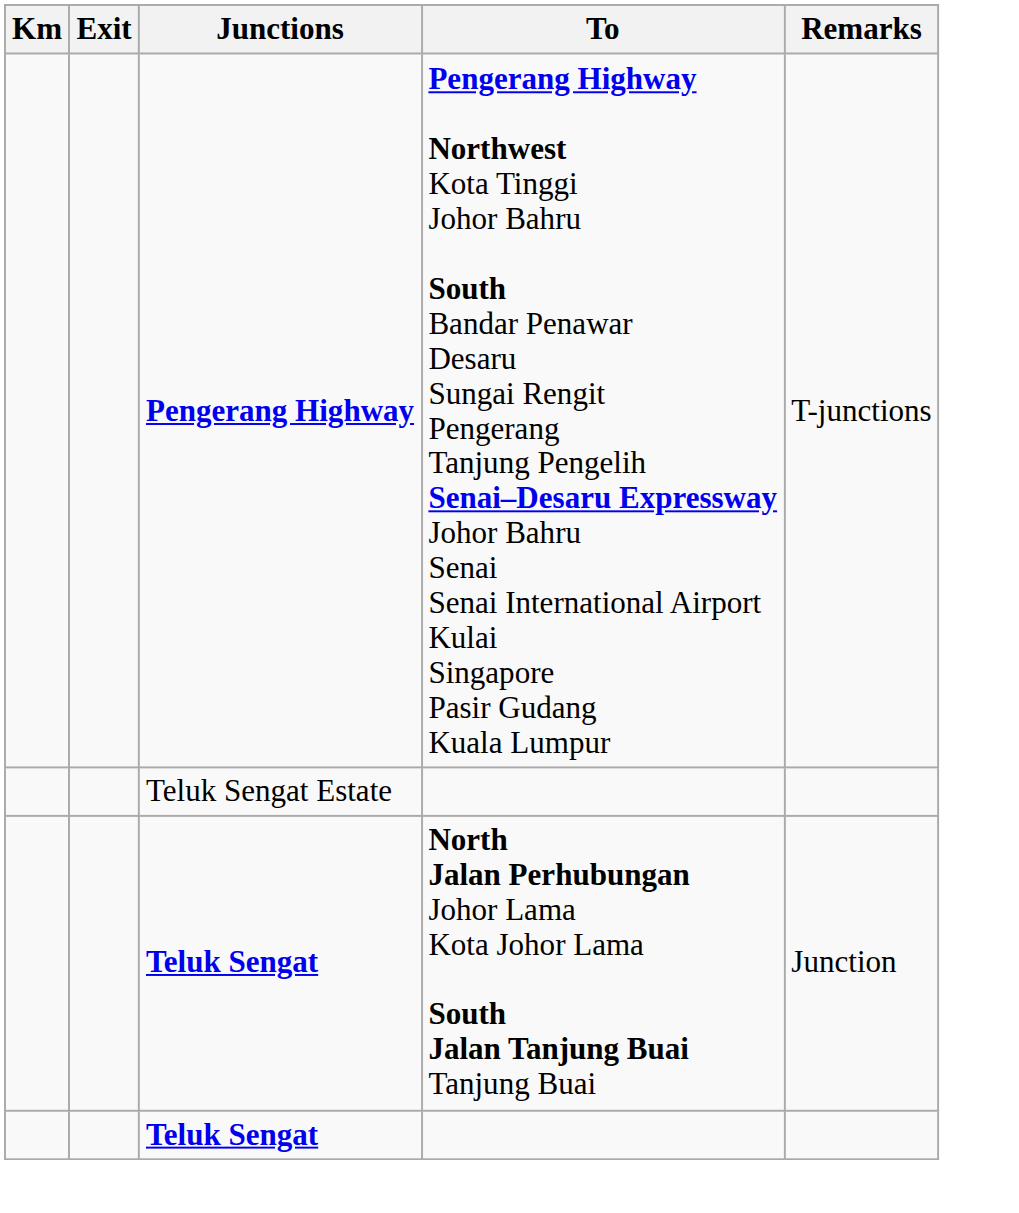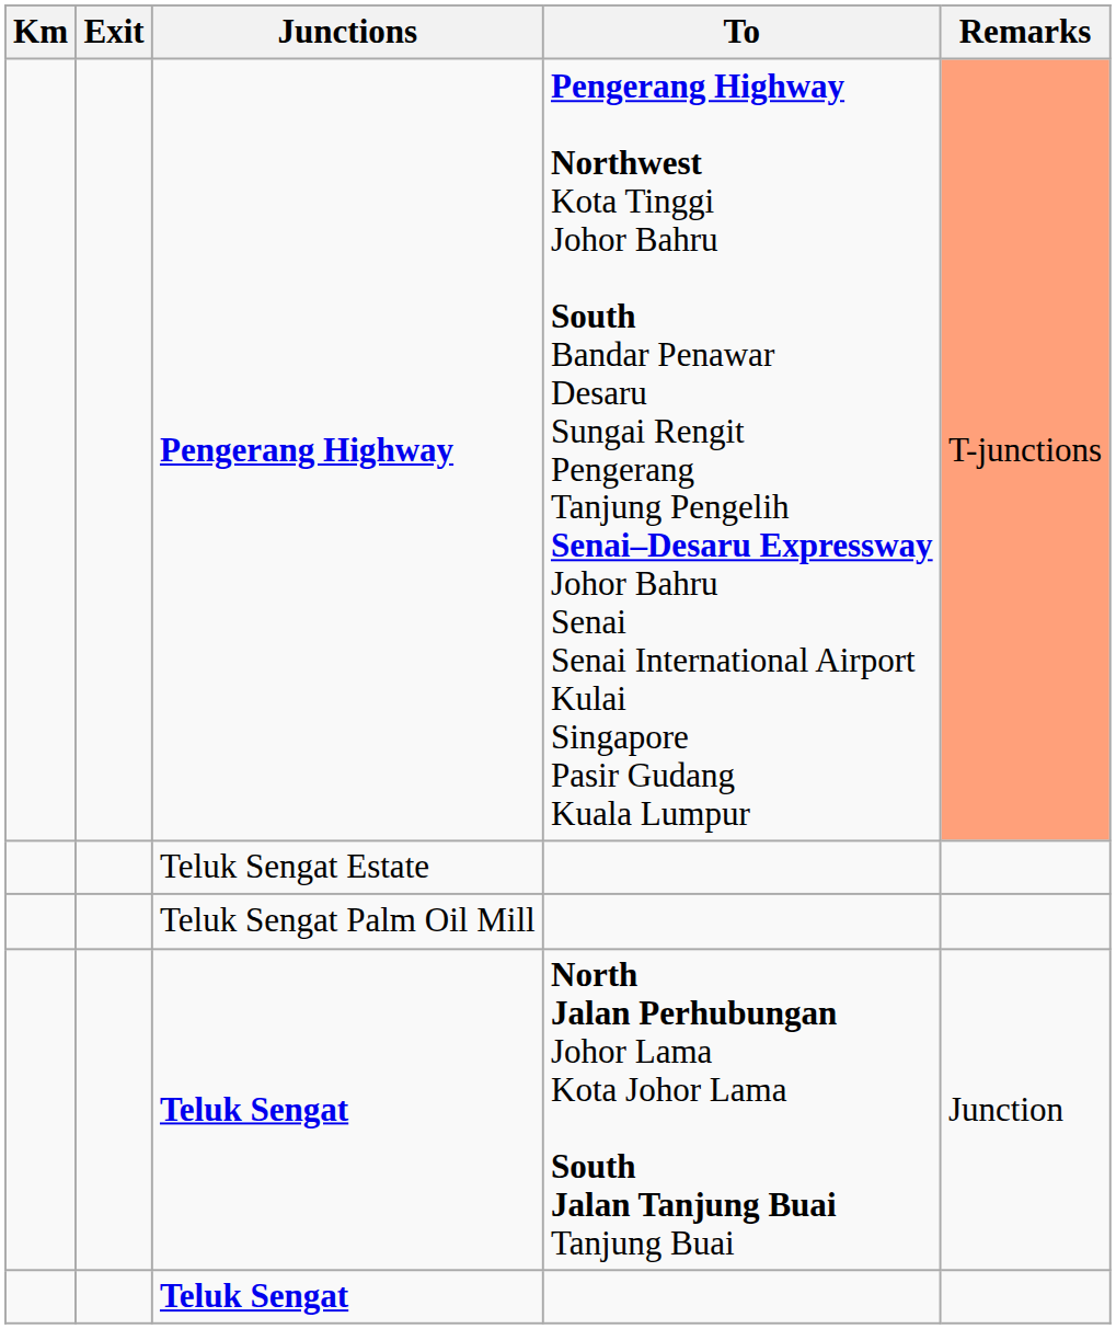 <table class="wikitable">
 <tr>
 <th>Km</th>
 <th>Exit</th>
 <th>Junctions</th>
 <th>To</th>
 <th>Remarks</th>
 </tr>
 <tr>
 <td></td>
 <td></td>
 <td> <strong><a href='#'>Pengerang Highway</a></strong></td>
 <td> <strong><a href='#'>Pengerang Highway</a></strong><br><br><strong>Northwest</strong><br> Kota Tinggi<br>  Johor Bahru<br><br><strong>South</strong><br> Bandar Penawar<br> Desaru<br> Sungai Rengit<br> Pengerang<br> Tanjung Pengelih<br> <strong><a href='#'>Senai–Desaru Expressway</a></strong><br>  Johor Bahru<br> Senai<br> Senai International Airport <br> Kulai<br>    Singapore<br> Pasir Gudang<br>  Kuala Lumpur</td>
-<td>T-junctions</td>
+<td style="background: lightsalmon;">T-junctions</td>
 </tr>
 <tr>
 <td></td>
 <td></td>
 <td>Teluk Sengat Estate</td>
+<td></td>
+<td></td>
+</tr>
+<tr>
+<td></td>
+<td></td>
+<td>Teluk Sengat Palm Oil Mill</td>
 <td></td>
 <td></td>
 </tr>
 <tr>
 <td></td>
 <td></td>
 <td><strong><a href='#'>Teluk Sengat</a></strong></td>
 <td><strong>North</strong><br><strong>Jalan Perhubungan</strong><br> Johor Lama<br> Kota Johor Lama<br><br><strong>South</strong><br><strong>Jalan Tanjung Buai</strong><br>Tanjung Buai</td>
 <td>Junction</td>
 </tr>
 <tr>
 <td></td>
 <td></td>
 <td><strong><a href='#'>Teluk Sengat</a></strong></td>
 <td></td>
 <td></td>
 </tr>
 </table>
